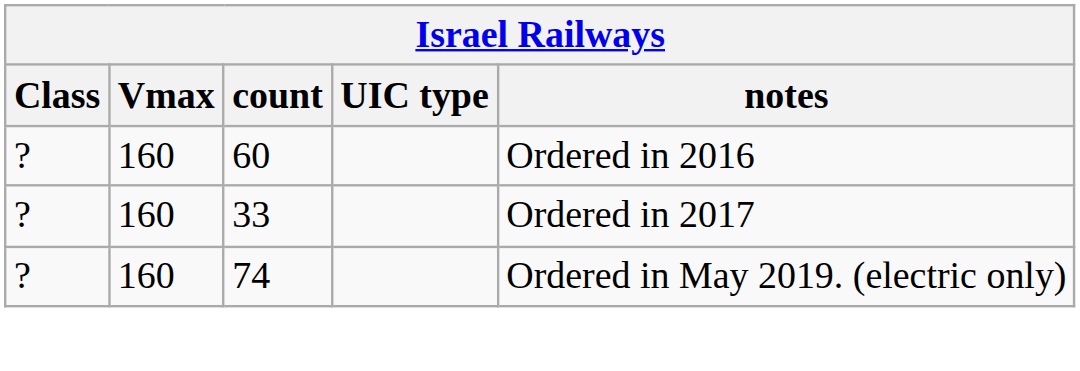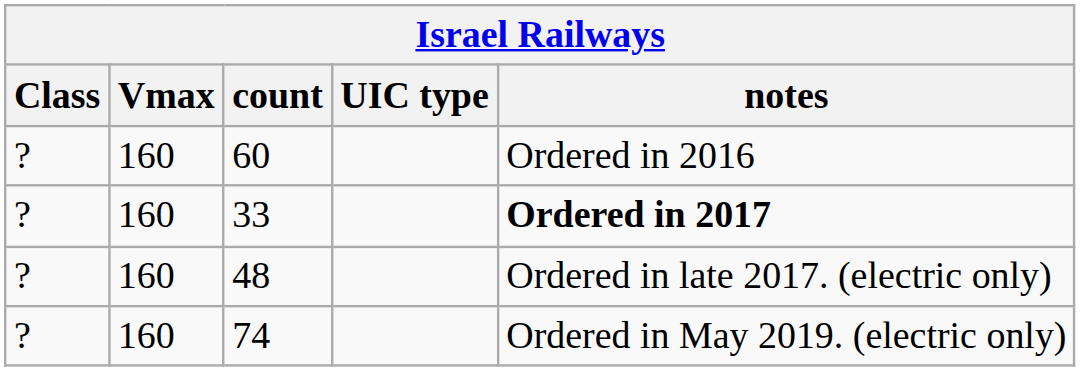 <table class="wikitable">
 <tr>
 <th colspan="5"><strong><a href='#'>Israel Railways</a></strong></th>
 </tr>
 <tr>
 <th>Class</th>
 <th>Vmax</th>
 <th>count</th>
 <th>UIC type</th>
 <th>notes</th>
 </tr>
 <tr>
 <td>?</td>
 <td>160</td>
 <td>60</td>
 <td></td>
 <td>Ordered in 2016</td>
 </tr>
 <tr>
 <td>?</td>
 <td>160</td>
 <td>33</td>
 <td></td>
-<td>Ordered in 2017</td>
+<td><strong>Ordered in 2017</strong></td>
+</tr>
+<tr>
+<td>?</td>
+<td>160</td>
+<td>48</td>
+<td></td>
+<td>Ordered in late 2017. (electric only)</td>
 </tr>
 <tr>
 <td>?</td>
 <td>160</td>
 <td>74</td>
 <td></td>
 <td>Ordered in May 2019. (electric only)</td>
 </tr>
 </table>
